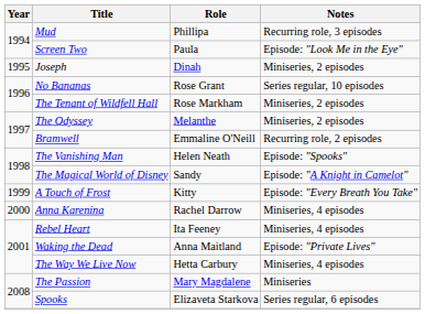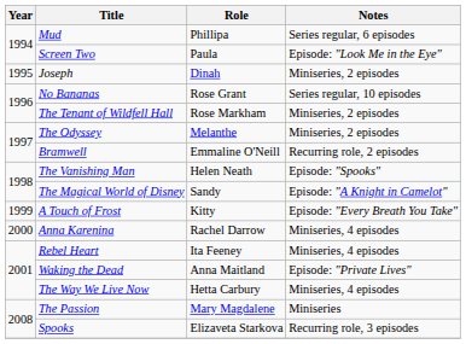 <table class="wikitable sortable">
 <tr>
 <th>Year</th>
 <th>Title</th>
 <th>Role</th>
 <th>Notes</th>
 </tr>
 <tr>
 <td rowspan="2">1994</td>
 <td><em><a href='#'>Mud</a></em></td>
 <td>Phillipa</td>
-<td>Recurring role, 3 episodes</td>
+<td>Series regular, 6 episodes</td>
 </tr>
 <tr>
 <td><em><a href='#'>Screen Two</a></em></td>
 <td>Paula</td>
 <td>Episode: <em>"Look Me in the Eye"</em></td>
 </tr>
 <tr>
 <td>1995</td>
 <td><em>Joseph</em></td>
 <td><a href='#'>Dinah</a></td>
 <td>Miniseries, 2 episodes</td>
 </tr>
 <tr>
 <td rowspan="2">1996</td>
 <td><em><a href='#'>No Bananas</a></em></td>
 <td>Rose Grant</td>
 <td>Series regular, 10 episodes</td>
 </tr>
 <tr>
 <td><em><a href='#'>The Tenant of Wildfell Hall</a></em></td>
 <td>Rose Markham</td>
 <td>Miniseries, 2 episodes</td>
 </tr>
 <tr>
 <td rowspan="2">1997</td>
 <td><em><a href='#'>The Odyssey</a></em></td>
 <td><a href='#'>Melanthe</a></td>
 <td>Miniseries, 2 episodes</td>
 </tr>
 <tr>
 <td><em><a href='#'>Bramwell</a></em></td>
 <td>Emmaline O'Neill</td>
 <td>Recurring role, 2 episodes</td>
 </tr>
 <tr>
 <td rowspan="2">1998</td>
 <td><em><a href='#'>The Vanishing Man</a></em></td>
 <td>Helen Neath</td>
 <td>Episode: <em>"Spooks"</em></td>
 </tr>
 <tr>
 <td><em><a href='#'>The Magical World of Disney</a></em></td>
 <td>Sandy</td>
 <td>Episode: <em>"<a href='#'>A Knight in Camelot</a>"</em></td>
 </tr>
 <tr>
 <td>1999</td>
 <td><em><a href='#'>A Touch of Frost</a></em></td>
 <td>Kitty</td>
 <td>Episode: <em>"Every Breath You Take"</em></td>
 </tr>
 <tr>
 <td>2000</td>
 <td><em><a href='#'>Anna Karenina</a></em></td>
 <td>Rachel Darrow</td>
 <td>Miniseries, 4 episodes</td>
 </tr>
 <tr>
 <td rowspan="3">2001</td>
 <td><em><a href='#'>Rebel Heart</a></em></td>
 <td>Ita Feeney</td>
 <td>Miniseries, 4 episodes</td>
 </tr>
 <tr>
 <td><em><a href='#'>Waking the Dead</a></em></td>
 <td>Anna Maitland</td>
 <td>Episode: <em>"Private Lives"</em></td>
 </tr>
 <tr>
 <td><em><a href='#'>The Way We Live Now</a></em></td>
 <td>Hetta Carbury</td>
 <td>Miniseries, 4 episodes</td>
 </tr>
 <tr>
 <td rowspan="2">2008</td>
 <td><em><a href='#'>The Passion</a></em></td>
 <td><a href='#'>Mary Magdalene</a></td>
 <td>Miniseries</td>
 </tr>
 <tr>
 <td><em><a href='#'>Spooks</a></em></td>
 <td>Elizaveta Starkova</td>
-<td>Series regular, 6 episodes</td>
+<td>Recurring role, 3 episodes</td>
 </tr>
 <tr>
 </tr>
 </table>
